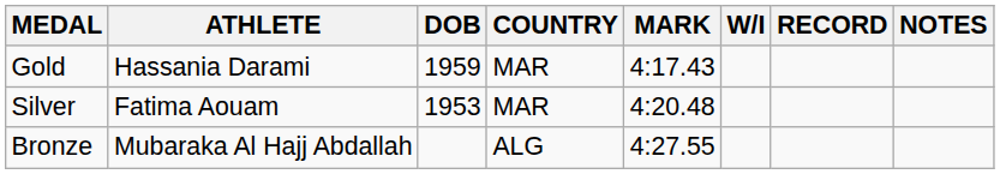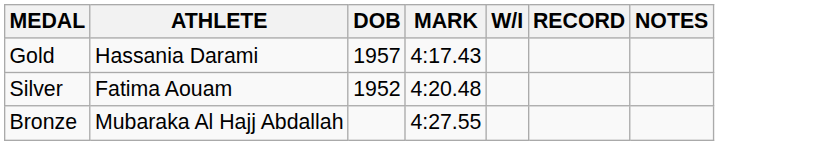 <table class="wikitable">
 <tr>
 <th>MEDAL</th>
 <th>ATHLETE</th>
 <th>DOB</th>
-<th>COUNTRY</th>
 <th>MARK</th>
 <th>W/I</th>
 <th>RECORD</th>
 <th>NOTES</th>
 </tr>
 <tr>
 <td>Gold</td>
 <td>Hassania Darami</td>
-<td>1959</td>
-<td>MAR</td>
+<td>1957</td>
 <td>4:17.43</td>
 <td></td>
 <td></td>
 <td></td>
 </tr>
 <tr>
 <td>Silver</td>
 <td>Fatima Aouam</td>
-<td>1953</td>
-<td>MAR</td>
+<td>1952</td>
 <td>4:20.48</td>
 <td></td>
 <td></td>
 <td></td>
 </tr>
 <tr>
 <td>Bronze</td>
 <td>Mubaraka Al Hajj Abdallah</td>
 <td></td>
-<td>ALG</td>
 <td>4:27.55</td>
 <td></td>
 <td></td>
 <td></td>
 </tr>
 </table>
